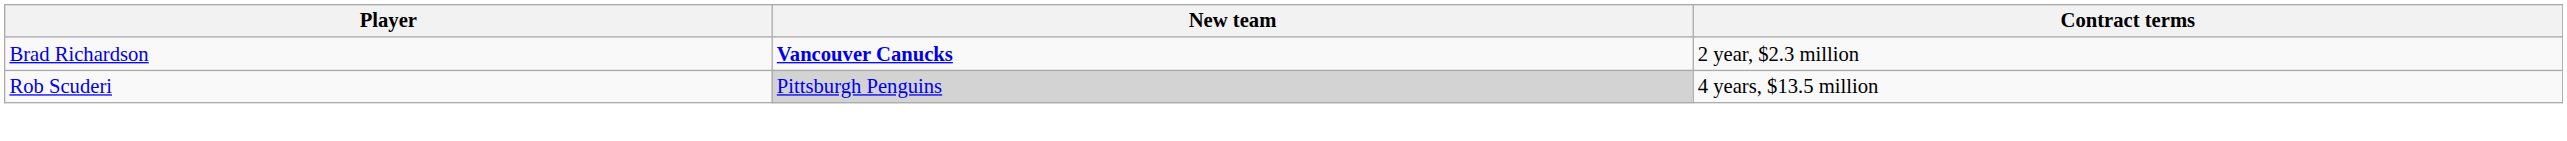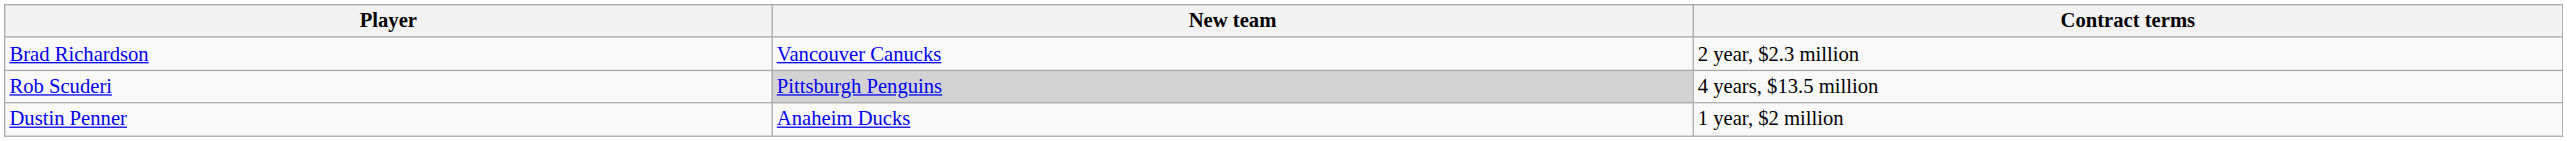 <table class="wikitable" style="width:100%;">
 <tr style="text-align:center; background:#ddd;">
 <th style="width:30%;">Player</th>
 <th style="width:36%;">New team</th>
 <th style="width:34%;">Contract terms</th>
 </tr>
 <tr>
 <td><a href='#'>Brad Richardson</a></td>
-<td><strong><a href='#'>Vancouver Canucks</a></strong></td>
+<td><a href='#'>Vancouver Canucks</a></td>
 <td>2 year, $2.3 million</td>
 </tr>
 <tr>
 <td><a href='#'>Rob Scuderi</a></td>
 <td style="background: lightgrey;"><a href='#'>Pittsburgh Penguins</a></td>
 <td>4 years, $13.5 million</td>
 </tr>
+<tr>
+<td><a href='#'>Dustin Penner</a></td>
+<td><a href='#'>Anaheim Ducks</a></td>
+<td>1 year, $2 million</td>
+</tr>
 </table>
